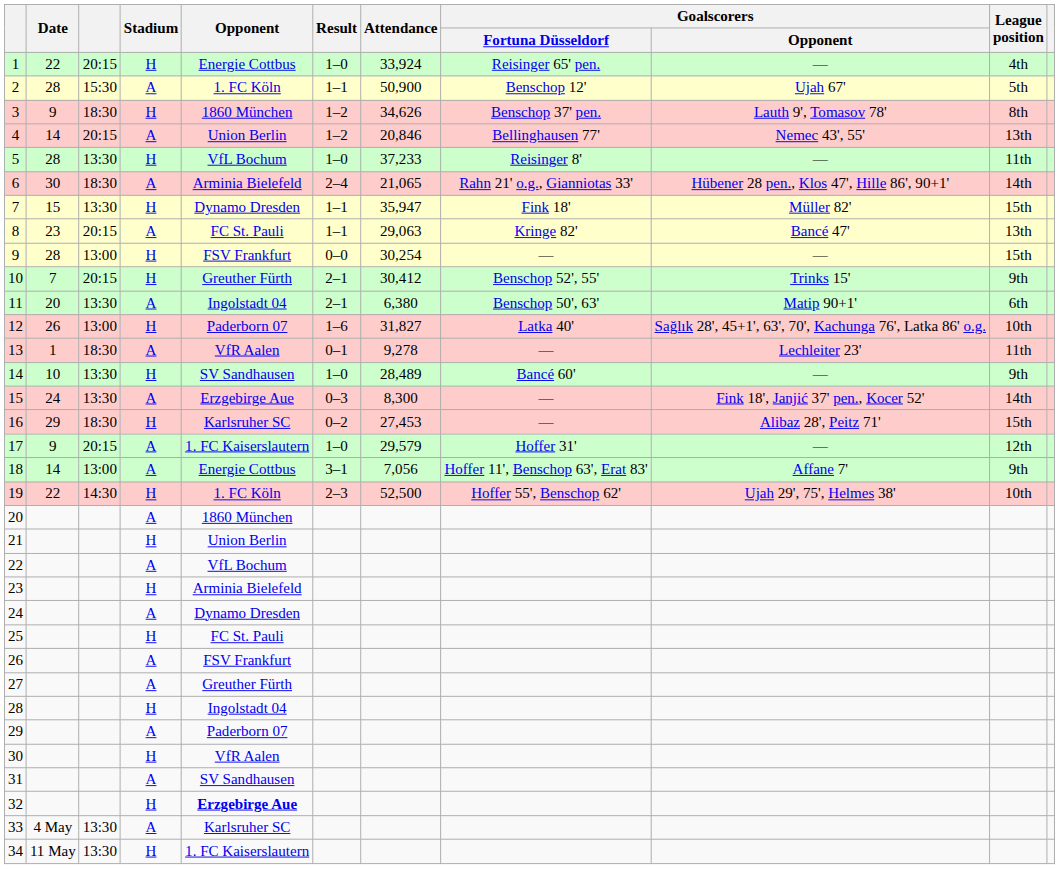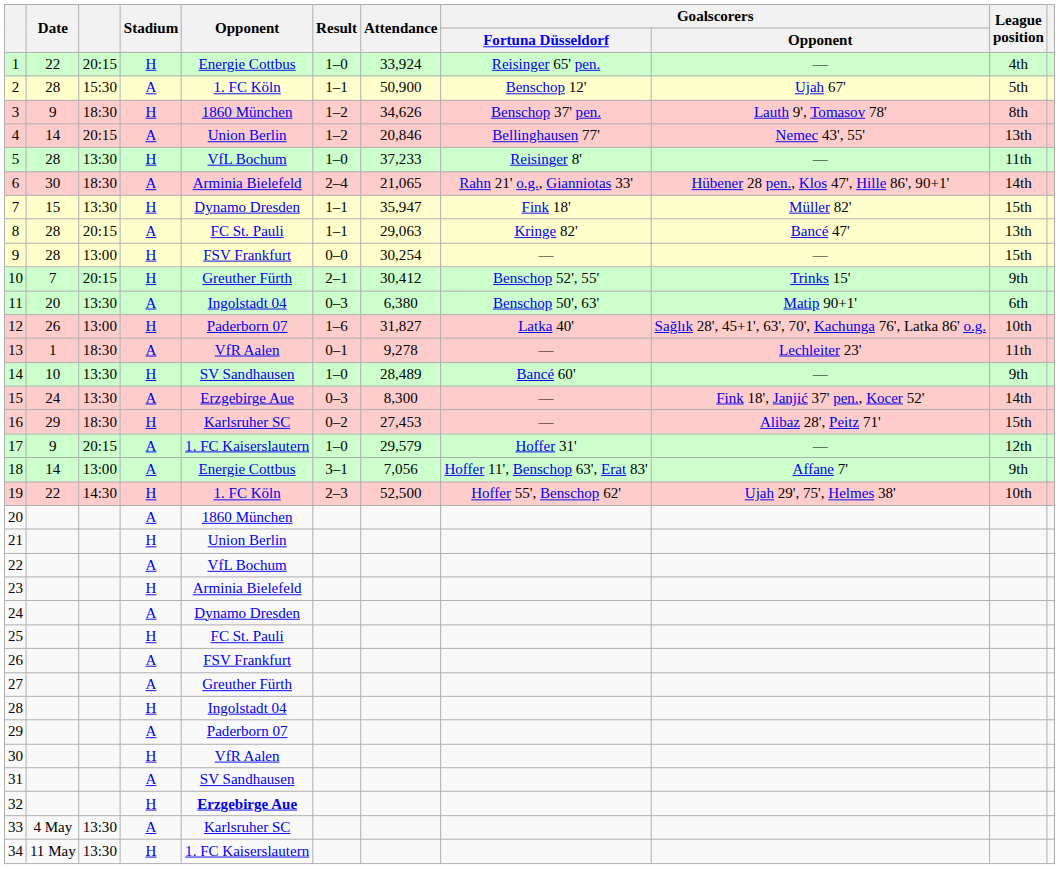 <table class="wikitable" style="text-align: center;">
 <tr>
 <th rowspan="2"></th>
 <th rowspan="2">Date</th>
 <th rowspan="2"></th>
 <th rowspan="2">Stadium</th>
 <th rowspan="2">Opponent</th>
 <th rowspan="2">Result</th>
 <th rowspan="2">Attendance</th>
 <th colspan="2">Goalscorers</th>
 <th rowspan="2">League<br>position</th>
 <th rowspan="2"></th>
 </tr>
 <tr>
 <th><a href='#'>Fortuna Düsseldorf</a></th>
 <th>Opponent</th>
 </tr>
 <tr style="background:#cfc">
 <td>1</td>
 <td>22 </td>
 <td>20:15</td>
 <td><a href='#'>H</a></td>
 <td><a href='#'>Energie Cottbus</a></td>
 <td>1–0</td>
 <td>33,924</td>
 <td><a href='#'>Reisinger</a> 65' <a href='#'>pen.</a></td>
 <td>—</td>
 <td>4th</td>
 <td></td>
 </tr>
 <tr style="background:#ffc">
 <td>2</td>
 <td>28 </td>
 <td>15:30</td>
 <td><a href='#'>A</a></td>
 <td><a href='#'>1. FC Köln</a></td>
 <td>1–1</td>
 <td>50,900</td>
 <td><a href='#'>Benschop</a> 12'</td>
 <td><a href='#'>Ujah</a> 67'</td>
 <td>5th</td>
 <td></td>
 </tr>
 <tr style="background:#fcc">
 <td>3</td>
 <td>9 </td>
 <td>18:30</td>
 <td><a href='#'>H</a></td>
 <td><a href='#'>1860 München</a></td>
 <td>1–2</td>
 <td>34,626</td>
 <td><a href='#'>Benschop</a> 37' <a href='#'>pen.</a></td>
 <td><a href='#'>Lauth</a> 9', <a href='#'>Tomasov</a> 78'</td>
 <td>8th</td>
 <td></td>
 </tr>
 <tr style="background:#fcc">
 <td>4</td>
 <td>14 </td>
 <td>20:15</td>
 <td><a href='#'>A</a></td>
 <td><a href='#'>Union Berlin</a></td>
 <td>1–2</td>
 <td>20,846</td>
 <td><a href='#'>Bellinghausen</a> 77'</td>
 <td><a href='#'>Nemec</a> 43', 55'</td>
 <td>13th</td>
 <td></td>
 </tr>
 <tr style="background:#cfc">
 <td>5</td>
 <td>28 </td>
 <td>13:30</td>
 <td><a href='#'>H</a></td>
 <td><a href='#'>VfL Bochum</a></td>
 <td>1–0</td>
 <td>37,233</td>
 <td><a href='#'>Reisinger</a> 8'</td>
 <td>—</td>
 <td>11th</td>
 <td></td>
 </tr>
 <tr style="background:#fcc">
 <td>6</td>
 <td>30 </td>
 <td>18:30</td>
 <td><a href='#'>A</a></td>
 <td><a href='#'>Arminia Bielefeld</a></td>
 <td>2–4</td>
 <td>21,065</td>
 <td><a href='#'>Rahn</a> 21' <a href='#'>o.g.</a>, <a href='#'>Gianniotas</a> 33'</td>
 <td><a href='#'>Hübener</a> 28 <a href='#'>pen.</a>, <a href='#'>Klos</a> 47', <a href='#'>Hille</a> 86', 90+1'</td>
 <td>14th</td>
 <td></td>
 </tr>
 <tr style="background:#ffc">
 <td>7</td>
 <td>15 </td>
 <td>13:30</td>
 <td><a href='#'>H</a></td>
 <td><a href='#'>Dynamo Dresden</a></td>
 <td>1–1</td>
 <td>35,947</td>
 <td><a href='#'>Fink</a> 18'</td>
 <td><a href='#'>Müller</a> 82'</td>
 <td>15th</td>
 <td></td>
 </tr>
 <tr style="background:#ffc">
 <td>8</td>
-<td>23 </td>
+<td>28 </td>
 <td>20:15</td>
 <td><a href='#'>A</a></td>
 <td><a href='#'>FC St. Pauli</a></td>
 <td>1–1</td>
 <td>29,063</td>
 <td><a href='#'>Kringe</a> 82'</td>
 <td><a href='#'>Bancé</a> 47'</td>
 <td>13th</td>
 <td></td>
 </tr>
 <tr style="background:#ffc">
 <td>9</td>
 <td>28 </td>
 <td>13:00</td>
 <td><a href='#'>H</a></td>
 <td><a href='#'>FSV Frankfurt</a></td>
 <td>0–0</td>
 <td>30,254</td>
 <td>—</td>
 <td>—</td>
 <td>15th</td>
 <td></td>
 </tr>
 <tr style="background:#cfc">
 <td>10</td>
 <td>7 </td>
 <td>20:15</td>
 <td><a href='#'>H</a></td>
 <td><a href='#'>Greuther Fürth</a></td>
 <td>2–1</td>
 <td>30,412</td>
 <td><a href='#'>Benschop</a> 52', 55'</td>
 <td><a href='#'>Trinks</a> 15'</td>
 <td>9th</td>
 <td></td>
 </tr>
 <tr style="background:#cfc">
 <td>11</td>
 <td>20 </td>
 <td>13:30</td>
 <td><a href='#'>A</a></td>
 <td><a href='#'>Ingolstadt 04</a></td>
-<td>2–1</td>
+<td>0–3</td>
 <td>6,380</td>
 <td><a href='#'>Benschop</a> 50', 63'</td>
 <td><a href='#'>Matip</a> 90+1'</td>
 <td>6th</td>
 <td></td>
 </tr>
 <tr style="background:#fcc">
 <td>12</td>
 <td>26 </td>
 <td>13:00</td>
 <td><a href='#'>H</a></td>
 <td><a href='#'>Paderborn 07</a></td>
 <td>1–6</td>
 <td>31,827</td>
 <td><a href='#'>Latka</a> 40'</td>
 <td><a href='#'>Sağlık</a> 28', 45+1', 63', 70', <a href='#'>Kachunga</a> 76', Latka 86' <a href='#'>o.g.</a></td>
 <td>10th</td>
 <td></td>
 </tr>
 <tr style="background:#fcc">
 <td>13</td>
 <td>1 </td>
 <td>18:30</td>
 <td><a href='#'>A</a></td>
 <td><a href='#'>VfR Aalen</a></td>
 <td>0–1</td>
 <td>9,278</td>
 <td>—</td>
 <td><a href='#'>Lechleiter</a> 23'</td>
 <td>11th</td>
 <td></td>
 </tr>
 <tr style="background:#cfc">
 <td>14</td>
 <td>10 </td>
 <td>13:30</td>
 <td><a href='#'>H</a></td>
 <td><a href='#'>SV Sandhausen</a></td>
 <td>1–0</td>
 <td>28,489</td>
 <td><a href='#'>Bancé</a> 60'</td>
 <td>—</td>
 <td>9th</td>
 <td></td>
 </tr>
 <tr style="background:#fcc">
 <td>15</td>
 <td>24 </td>
 <td>13:30</td>
 <td><a href='#'>A</a></td>
 <td><a href='#'>Erzgebirge Aue</a></td>
 <td>0–3</td>
 <td>8,300</td>
 <td>—</td>
 <td><a href='#'>Fink</a> 18', <a href='#'>Janjić</a> 37' <a href='#'>pen.</a>, <a href='#'>Kocer</a> 52'</td>
 <td>14th</td>
 <td></td>
 </tr>
 <tr style="background:#fcc">
 <td>16</td>
 <td>29 </td>
 <td>18:30</td>
 <td><a href='#'>H</a></td>
 <td><a href='#'>Karlsruher SC</a></td>
 <td>0–2</td>
 <td>27,453</td>
 <td>—</td>
 <td><a href='#'>Alibaz</a> 28', <a href='#'>Peitz</a> 71'</td>
 <td>15th</td>
 <td></td>
 </tr>
 <tr style="background:#cfc">
 <td>17</td>
 <td>9 </td>
 <td>20:15</td>
 <td><a href='#'>A</a></td>
 <td><a href='#'>1. FC Kaiserslautern</a></td>
 <td>1–0</td>
 <td>29,579</td>
 <td><a href='#'>Hoffer</a> 31'</td>
 <td>—</td>
 <td>12th</td>
 <td></td>
 </tr>
 <tr style="background:#cfc">
 <td>18</td>
 <td>14 </td>
 <td>13:00</td>
 <td><a href='#'>A</a></td>
 <td><a href='#'>Energie Cottbus</a></td>
 <td>3–1</td>
 <td>7,056</td>
 <td><a href='#'>Hoffer</a> 11', <a href='#'>Benschop</a> 63', <a href='#'>Erat</a> 83'</td>
 <td><a href='#'>Affane</a> 7'</td>
 <td>9th</td>
 <td></td>
 </tr>
 <tr style="background:#fcc">
 <td>19</td>
 <td>22 </td>
 <td>14:30</td>
 <td><a href='#'>H</a></td>
 <td><a href='#'>1. FC Köln</a></td>
 <td>2–3</td>
 <td>52,500</td>
 <td><a href='#'>Hoffer</a> 55', <a href='#'>Benschop</a> 62'</td>
 <td><a href='#'>Ujah</a> 29', 75', <a href='#'>Helmes</a> 38'</td>
 <td>10th</td>
 <td></td>
 </tr>
 <tr>
 <td>20</td>
 <td></td>
 <td></td>
 <td><a href='#'>A</a></td>
 <td><a href='#'>1860 München</a></td>
 <td></td>
 <td></td>
 <td></td>
 <td></td>
 <td></td>
 <td></td>
 </tr>
 <tr>
 <td>21</td>
 <td></td>
 <td></td>
 <td><a href='#'>H</a></td>
 <td><a href='#'>Union Berlin</a></td>
 <td></td>
 <td></td>
 <td></td>
 <td></td>
 <td></td>
 <td></td>
 </tr>
 <tr>
 <td>22</td>
 <td></td>
 <td></td>
 <td><a href='#'>A</a></td>
 <td><a href='#'>VfL Bochum</a></td>
 <td></td>
 <td></td>
 <td></td>
 <td></td>
 <td></td>
 <td></td>
 </tr>
 <tr>
 <td>23</td>
 <td></td>
 <td></td>
 <td><a href='#'>H</a></td>
 <td><a href='#'>Arminia Bielefeld</a></td>
 <td></td>
 <td></td>
 <td></td>
 <td></td>
 <td></td>
 <td></td>
 </tr>
 <tr>
 <td>24</td>
 <td></td>
 <td></td>
 <td><a href='#'>A</a></td>
 <td><a href='#'>Dynamo Dresden</a></td>
 <td></td>
 <td></td>
 <td></td>
 <td></td>
 <td></td>
 <td></td>
 </tr>
 <tr>
 <td>25</td>
 <td></td>
 <td></td>
 <td><a href='#'>H</a></td>
 <td><a href='#'>FC St. Pauli</a></td>
 <td></td>
 <td></td>
 <td></td>
 <td></td>
 <td></td>
 <td></td>
 </tr>
 <tr>
 <td>26</td>
 <td></td>
 <td></td>
 <td><a href='#'>A</a></td>
 <td><a href='#'>FSV Frankfurt</a></td>
 <td></td>
 <td></td>
 <td></td>
 <td></td>
 <td></td>
 <td></td>
 </tr>
 <tr>
 <td>27</td>
 <td></td>
 <td></td>
 <td><a href='#'>A</a></td>
 <td><a href='#'>Greuther Fürth</a></td>
 <td></td>
 <td></td>
 <td></td>
 <td></td>
 <td></td>
 <td></td>
 </tr>
 <tr>
 <td>28</td>
 <td></td>
 <td></td>
 <td><a href='#'>H</a></td>
 <td><a href='#'>Ingolstadt 04</a></td>
 <td></td>
 <td></td>
 <td></td>
 <td></td>
 <td></td>
 <td></td>
 </tr>
 <tr>
 <td>29</td>
 <td></td>
 <td></td>
 <td><a href='#'>A</a></td>
 <td><a href='#'>Paderborn 07</a></td>
 <td></td>
 <td></td>
 <td></td>
 <td></td>
 <td></td>
 <td></td>
 </tr>
 <tr>
 <td>30</td>
 <td></td>
 <td></td>
 <td><a href='#'>H</a></td>
 <td><a href='#'>VfR Aalen</a></td>
 <td></td>
 <td></td>
 <td></td>
 <td></td>
 <td></td>
 <td></td>
 </tr>
 <tr>
 <td>31</td>
 <td></td>
 <td></td>
 <td><a href='#'>A</a></td>
 <td><a href='#'>SV Sandhausen</a></td>
 <td></td>
 <td></td>
 <td></td>
 <td></td>
 <td></td>
 <td></td>
 </tr>
 <tr>
 <td>32</td>
 <td></td>
 <td></td>
 <td><a href='#'>H</a></td>
 <td><strong><a href='#'>Erzgebirge Aue</a></strong></td>
 <td></td>
 <td></td>
 <td></td>
 <td></td>
 <td></td>
 <td></td>
 </tr>
 <tr>
 <td>33</td>
 <td>4 May</td>
 <td>13:30</td>
 <td><a href='#'>A</a></td>
 <td><a href='#'>Karlsruher SC</a></td>
 <td></td>
 <td></td>
 <td></td>
 <td></td>
 <td></td>
 <td></td>
 </tr>
 <tr>
 <td>34</td>
 <td>11 May</td>
 <td>13:30</td>
 <td><a href='#'>H</a></td>
 <td><a href='#'>1. FC Kaiserslautern</a></td>
 <td></td>
 <td></td>
 <td></td>
 <td></td>
 <td></td>
 <td></td>
 </tr>
 </table>
